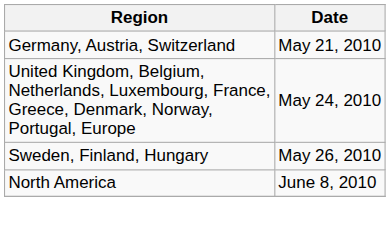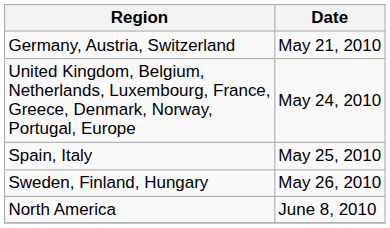 <table class="wikitable plainrowheaders">
 <tr>
 <th scope="col">Region</th>
 <th scope="col">Date</th>
 </tr>
 <tr>
 <td>Germany, Austria, Switzerland</td>
 <td>May 21, 2010</td>
 </tr>
 <tr>
 <td>United Kingdom, Belgium,<br>Netherlands, Luxembourg, France,<br>Greece, Denmark, Norway,<br>Portugal, Europe</td>
 <td>May 24, 2010</td>
 </tr>
 <tr>
+<td>Spain, Italy</td>
+<td>May 25, 2010</td>
+</tr>
+<tr>
 <td>Sweden, Finland, Hungary</td>
 <td>May 26, 2010</td>
 </tr>
 <tr>
 <td>North America</td>
 <td>June 8, 2010</td>
 </tr>
 <tr>
 </tr>
 </table>
